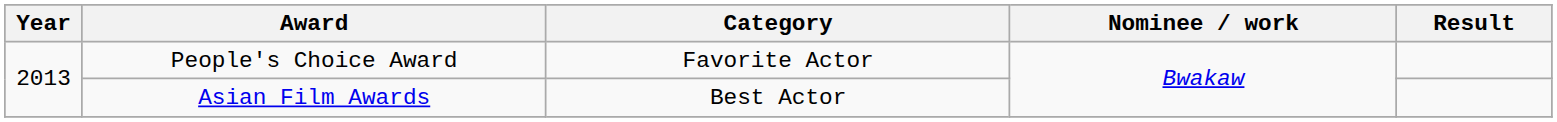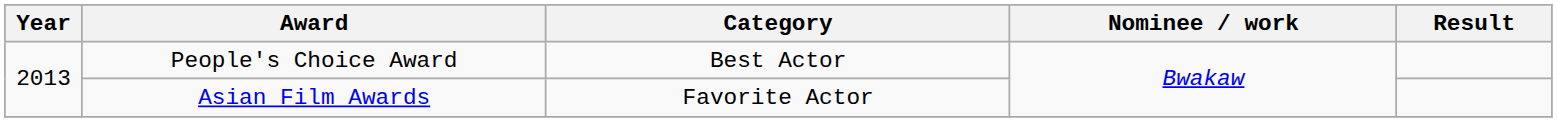 <table class="wikitable" style="width:70%; text-align:center;">
 <tr>
 <th scope="col" style="width:5%;">Year</th>
 <th scope="col" style="width:30%;">Award</th>
 <th scope="col" style="width:30%;">Category</th>
 <th scope="col" style="width:25%;">Nominee / work</th>
 <th scope="col" style="width:10%;">Result</th>
 </tr>
 <tr>
 <td rowspan="2">2013</td>
 <td>People's Choice Award</td>
-<td>Favorite Actor</td>
+<td>Best Actor</td>
 <td rowspan="2"><em><a href='#'>Bwakaw</a></em></td>
 <td></td>
 </tr>
 <tr>
 <td><a href='#'>Asian Film Awards</a></td>
-<td>Best Actor</td>
+<td>Favorite Actor</td>
 <td></td>
 </tr>
 </table>
